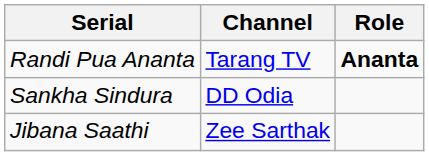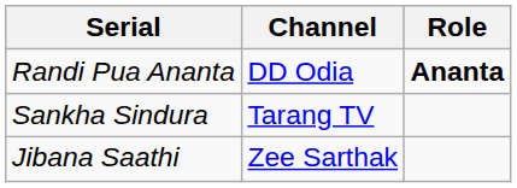 <table class="wikitable">
 <tr>
 <th>Serial</th>
 <th>Channel</th>
 <th>Role</th>
 </tr>
 <tr>
 <td><em>Randi Pua Ananta</em></td>
-<td><a href='#'>Tarang TV</a></td>
+<td><a href='#'>DD Odia</a></td>
 <td><strong>Ananta</strong></td>
 </tr>
 <tr>
 <td><em>Sankha Sindura</em></td>
-<td><a href='#'>DD Odia</a></td>
+<td><a href='#'>Tarang TV</a></td>
 <td></td>
 </tr>
 <tr>
 <td><em>Jibana Saathi</em></td>
 <td><a href='#'>Zee Sarthak</a></td>
 <td></td>
 </tr>
 </table>
